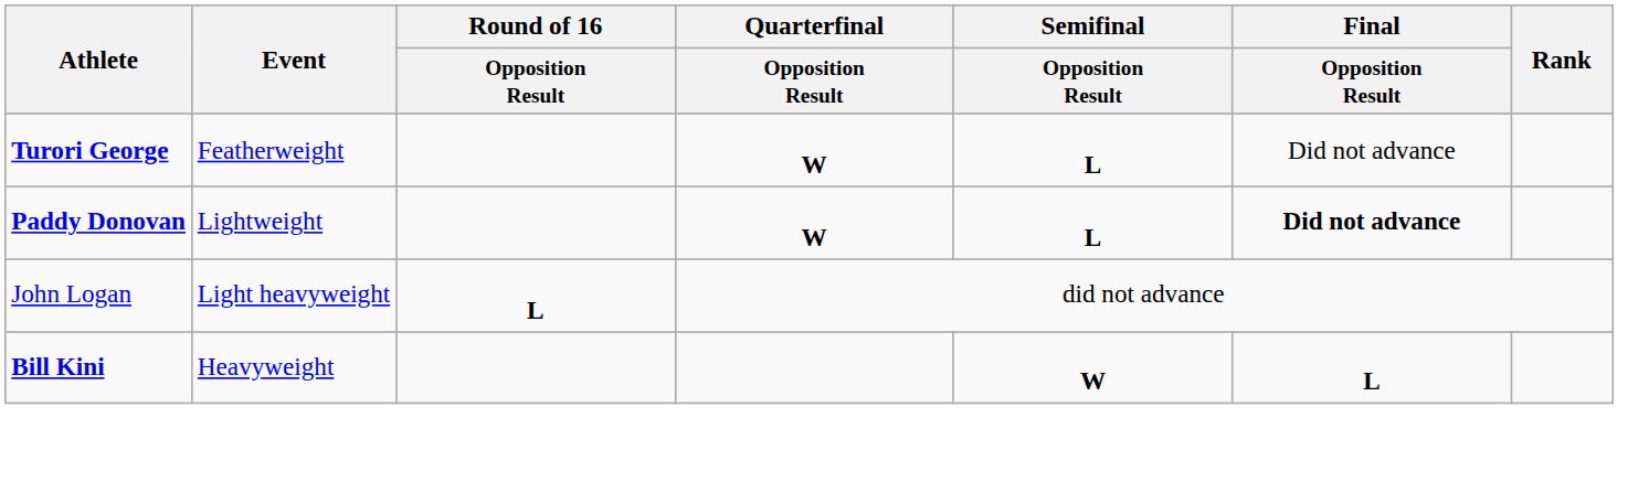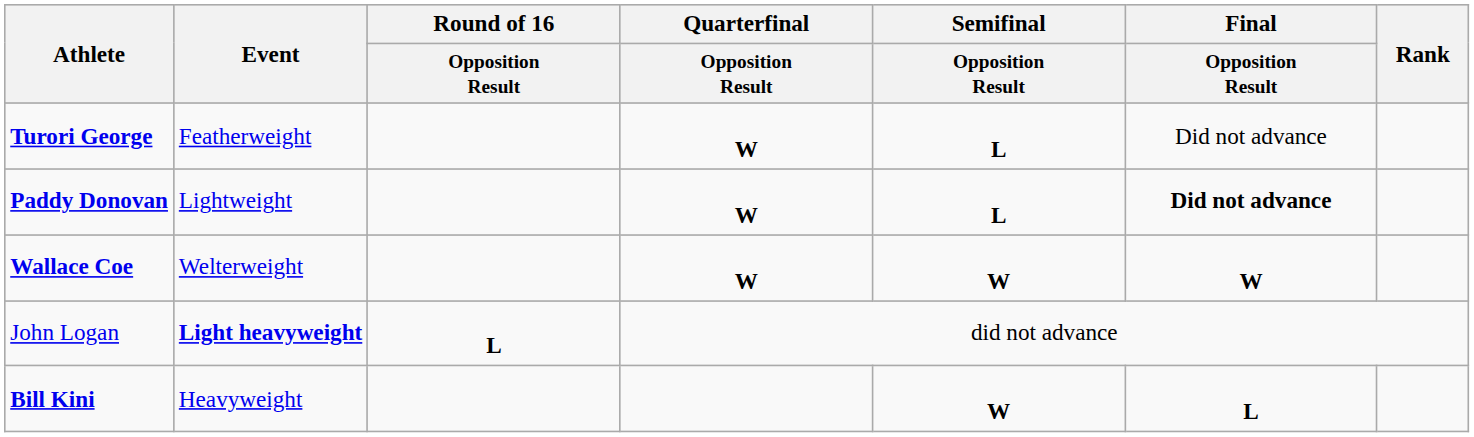 <table class="wikitable" style="font-size:90%">
 <tr>
 <th rowspan="2">Athlete</th>
 <th rowspan="2">Event</th>
 <th width=150>Round of 16</th>
 <th width=150>Quarterfinal</th>
 <th width=150>Semifinal</th>
 <th width=150>Final</th>
 <th rowspan="2" style="width:50px;">Rank</th>
 </tr>
 <tr>
 <th style="line-height:1em"><small>Opposition<br>Result</small></th>
 <th style="line-height:1em"><small>Opposition<br>Result</small></th>
 <th style="line-height:1em"><small>Opposition<br>Result</small></th>
 <th style="line-height:1em"><small>Opposition<br>Result</small></th>
 </tr>
 <tr align=center>
 <td align=left><strong><a href='#'>Turori George</a></strong></td>
 <td align=left><a href='#'>Featherweight</a></td>
 <td></td>
 <td><br><strong>W</strong></td>
 <td><br><strong>L</strong></td>
 <td colspan>Did not advance</td>
 <td></td>
 </tr>
 <tr align=center>
 <td align=left><strong><a href='#'>Paddy Donovan</a></strong></td>
 <td align=left><a href='#'>Lightweight</a></td>
 <td></td>
 <td><br><strong>W</strong></td>
 <td><br><strong>L</strong></td>
 <td><strong>Did not advance</strong></td>
 <td></td>
 </tr>
 <tr align=center>
+<td align=left><strong><a href='#'>Wallace Coe</a></strong></td>
+<td align=left><a href='#'>Welterweight</a></td>
+<td></td>
+<td><br><strong>W</strong></td>
+<td><br><strong>W</strong></td>
+<td><br><strong>W</strong></td>
+<td></td>
+</tr>
+<tr align=center>
 <td align=left><a href='#'>John Logan</a></td>
-<td align=left><a href='#'>Light heavyweight</a></td>
+<td align=left><strong><a href='#'>Light heavyweight</a></strong></td>
 <td><br><strong>L</strong></td>
 <td colspan=4>did not advance</td>
 </tr>
 <tr align=center>
 <td align=left><strong><a href='#'>Bill Kini</a></strong></td>
 <td align=left><a href='#'>Heavyweight</a></td>
 <td></td>
 <td></td>
 <td><br><strong>W</strong></td>
 <td><br><strong>L</strong></td>
 <td></td>
 </tr>
 </table>
